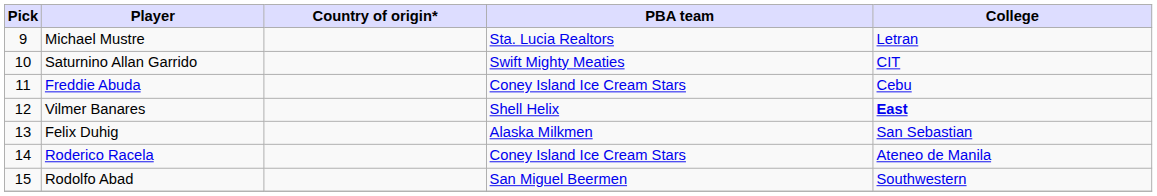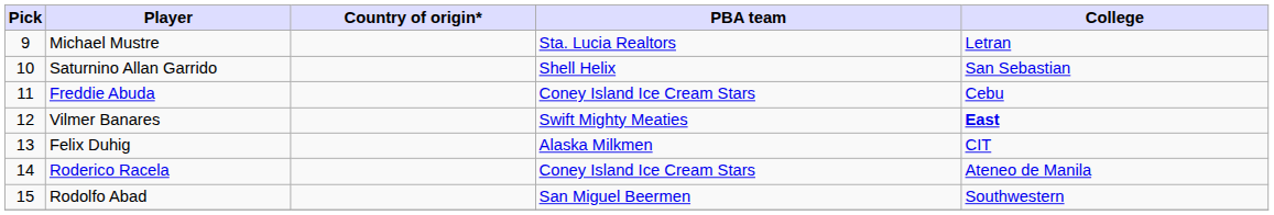 <table class="wikitable">
 <tr>
 <th style="background:#DDDDFF;">Pick</th>
 <th style="background:#DDDDFF;" width="20%">Player</th>
 <th style="background:#DDDDFF;" width="20%">Country of origin*</th>
 <th style="background:#DDDDFF;" width="35%">PBA team</th>
 <th style="background:#DDDDFF;" width="25%">College</th>
 </tr>
 <tr>
 <td align=center>9</td>
 <td>Michael Mustre</td>
 <td></td>
 <td><a href='#'>Sta. Lucia Realtors</a></td>
 <td><a href='#'>Letran</a></td>
 </tr>
 <tr>
 <td align=center>10</td>
 <td>Saturnino Allan Garrido</td>
 <td></td>
-<td><a href='#'>Swift Mighty Meaties</a></td>
-<td><a href='#'>CIT</a></td>
+<td><a href='#'>Shell Helix</a></td>
+<td><a href='#'>San Sebastian</a></td>
 </tr>
 <tr>
 <td align=center>11</td>
 <td><a href='#'>Freddie Abuda</a></td>
 <td></td>
 <td><a href='#'>Coney Island Ice Cream Stars</a></td>
 <td><a href='#'>Cebu</a></td>
 </tr>
 <tr>
 <td align=center>12</td>
 <td>Vilmer Banares</td>
 <td></td>
-<td><a href='#'>Shell Helix</a></td>
+<td><a href='#'>Swift Mighty Meaties</a></td>
 <td><strong><a href='#'>East</a></strong></td>
 </tr>
 <tr>
 <td align=center>13</td>
 <td>Felix Duhig</td>
 <td></td>
 <td><a href='#'>Alaska Milkmen</a></td>
-<td><a href='#'>San Sebastian</a></td>
+<td><a href='#'>CIT</a></td>
 </tr>
 <tr>
 <td align=center>14</td>
 <td><a href='#'>Roderico Racela</a></td>
 <td></td>
 <td><a href='#'>Coney Island Ice Cream Stars</a></td>
 <td><a href='#'>Ateneo de Manila</a></td>
 </tr>
 <tr>
 <td align=center>15</td>
 <td>Rodolfo Abad</td>
 <td></td>
 <td><a href='#'>San Miguel Beermen</a></td>
 <td><a href='#'>Southwestern</a></td>
 </tr>
 <tr>
 </tr>
 </table>
